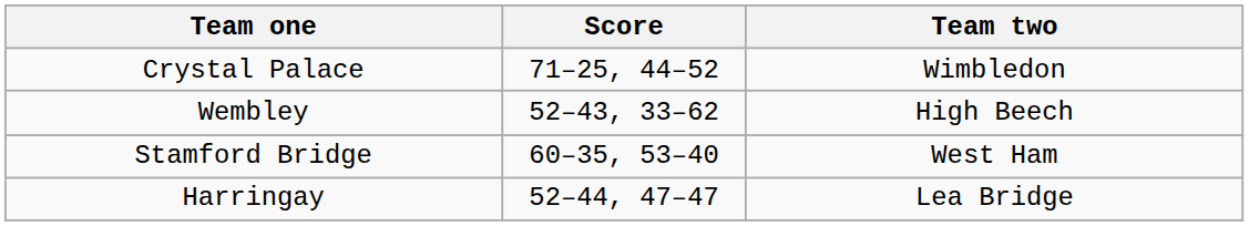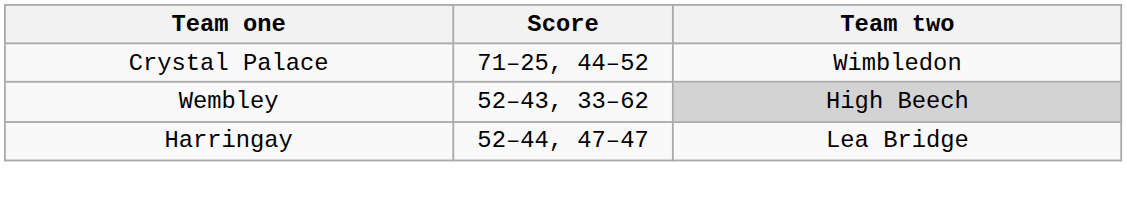 <table class="wikitable" style="text-align: center">
 <tr>
 <th width=250>Team one</th>
 <th width=120>Score</th>
 <th width=250>Team two</th>
 </tr>
 <tr>
 <td>Crystal Palace</td>
 <td>71–25, 44–52</td>
 <td>Wimbledon</td>
 </tr>
 <tr>
 <td>Wembley</td>
 <td>52–43, 33–62</td>
-<td>High Beech</td>
-</tr>
-<tr>
-<td>Stamford Bridge</td>
-<td>60–35, 53–40</td>
-<td>West Ham</td>
+<td style="background: lightgrey;">High Beech</td>
 </tr>
 <tr>
 <td>Harringay</td>
 <td>52–44, 47–47</td>
 <td>Lea Bridge</td>
 </tr>
 </table>
